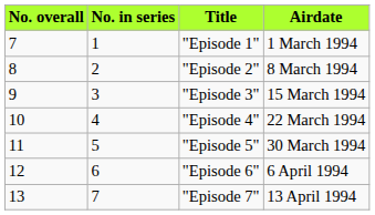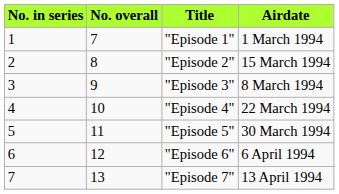 <table class="wikitable">
 <tr>
+<th style="background-color:#ADFF2F;">No. in series</th>
 <th style="background-color:#ADFF2F;">No. overall</th>
-<th style="background-color:#ADFF2F;">No. in series</th>
 <th style="background-color:#ADFF2F;">Title</th>
 <th style="background-color:#ADFF2F;">Airdate</th>
 </tr>
 <tr>
+<td>1</td>
 <td>7</td>
-<td>1</td>
 <td>"Episode 1"</td>
 <td>1 March 1994</td>
 </tr>
 <tr>
+<td>2</td>
 <td>8</td>
-<td>2</td>
 <td>"Episode 2"</td>
+<td>15 March 1994</td>
+</tr>
+<tr>
+<td>3</td>
+<td>9</td>
+<td>"Episode 3"</td>
 <td>8 March 1994</td>
 </tr>
 <tr>
-<td>9</td>
-<td>3</td>
-<td>"Episode 3"</td>
-<td>15 March 1994</td>
-</tr>
-<tr>
+<td>4</td>
 <td>10</td>
-<td>4</td>
 <td>"Episode 4"</td>
 <td>22 March 1994</td>
 </tr>
 <tr>
+<td>5</td>
 <td>11</td>
-<td>5</td>
 <td>"Episode 5"</td>
 <td>30 March 1994</td>
 </tr>
 <tr>
+<td>6</td>
 <td>12</td>
-<td>6</td>
 <td>"Episode 6"</td>
 <td>6 April 1994</td>
 </tr>
 <tr>
+<td>7</td>
 <td>13</td>
-<td>7</td>
 <td>"Episode 7"</td>
 <td>13 April 1994</td>
 </tr>
 </table>
